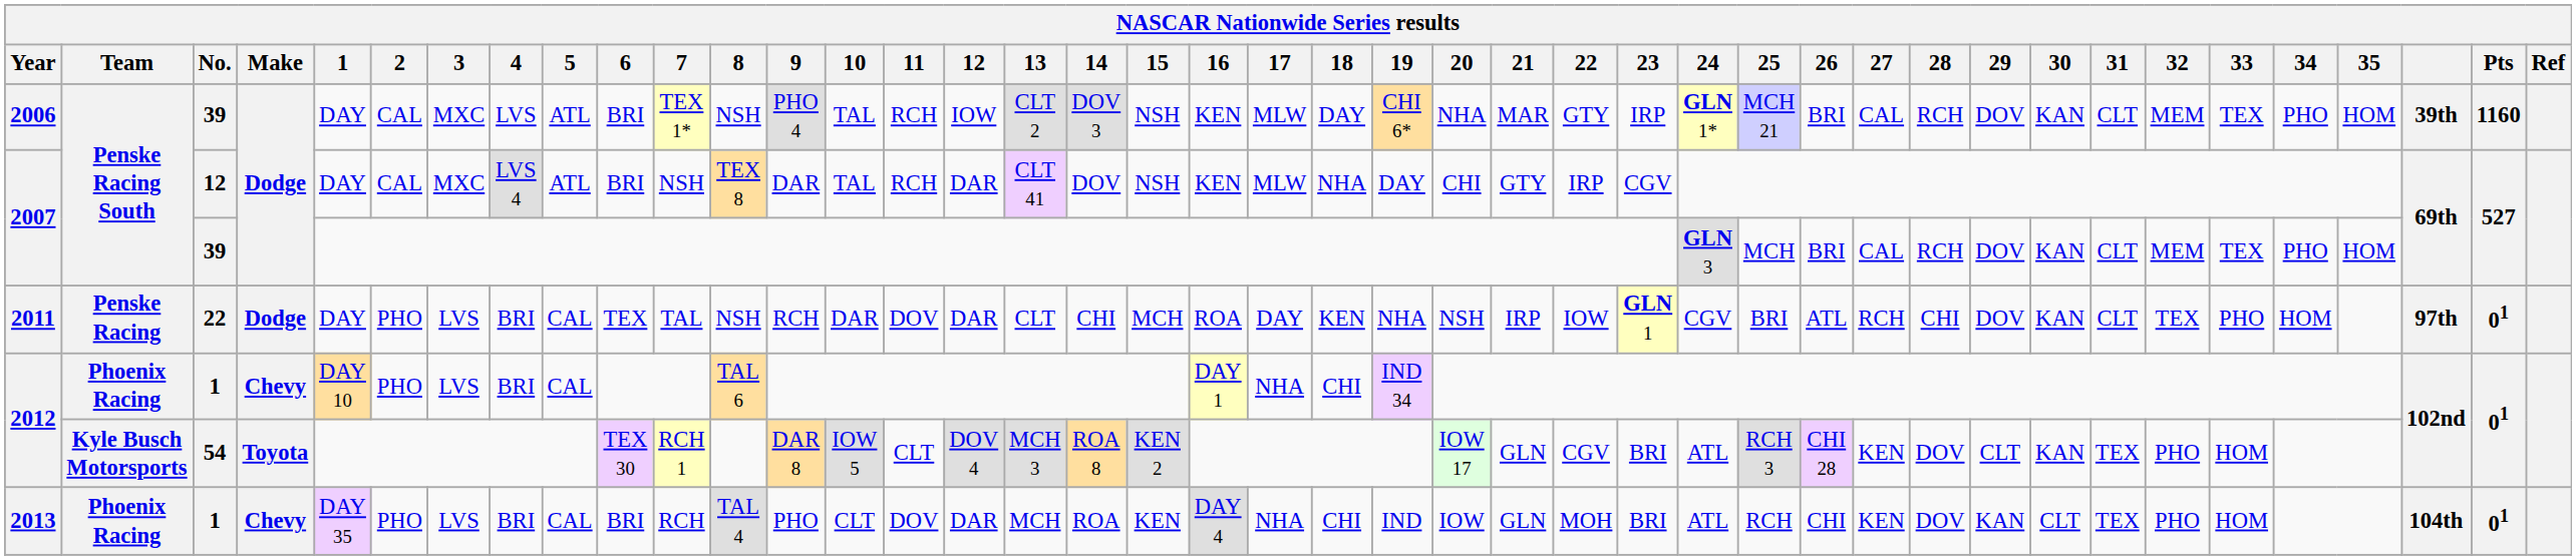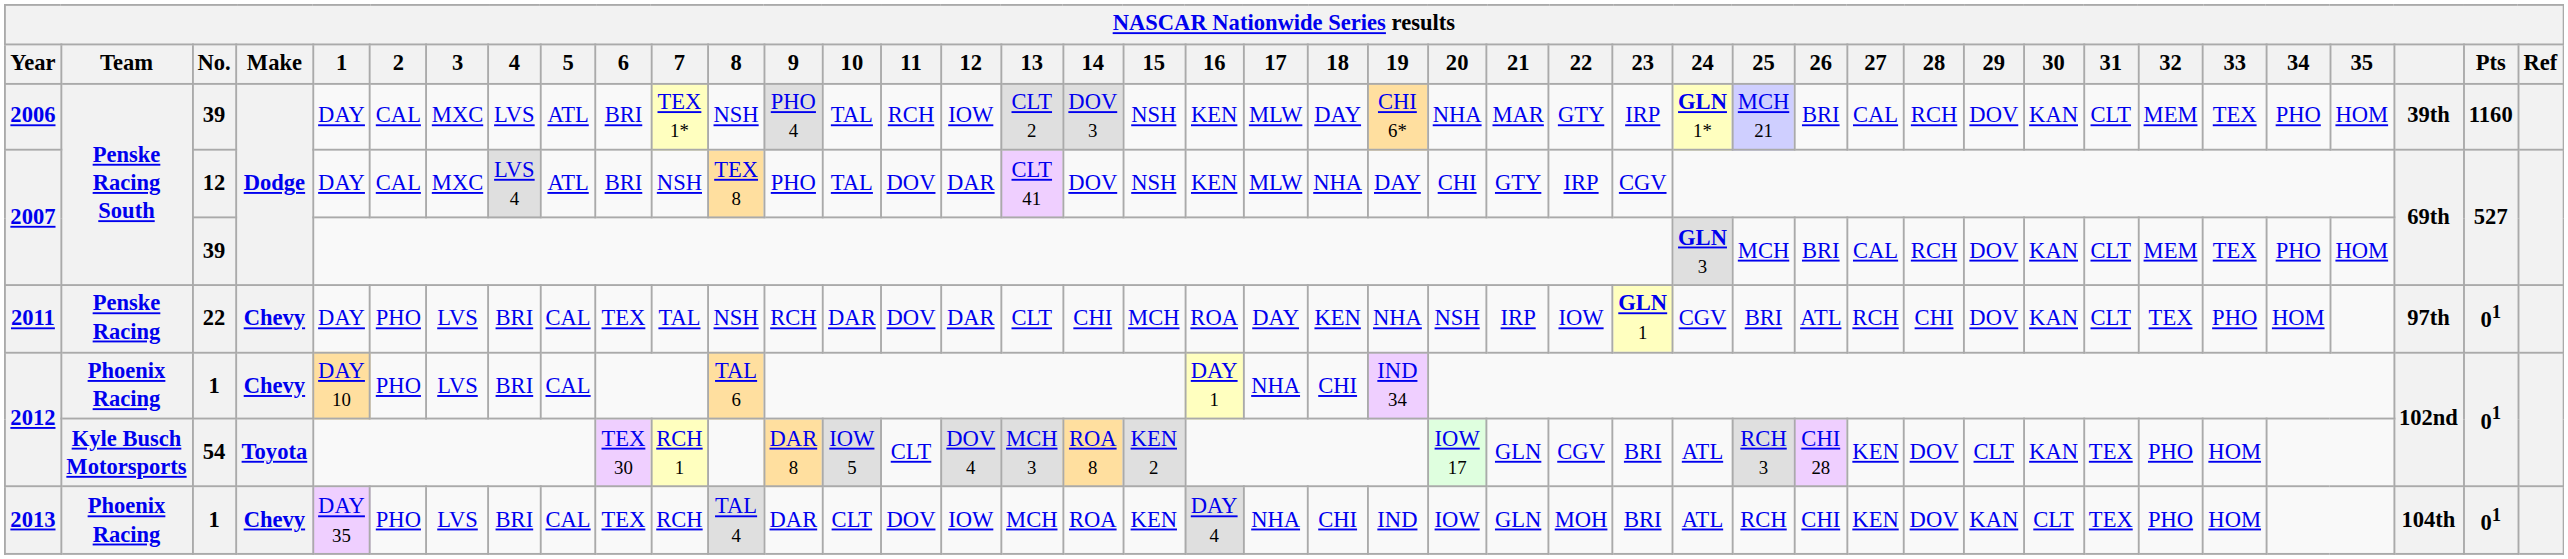 <table class="wikitable" style="text-align:center; font-size:75%">
 <tr>
 <th colspan=42><a href='#'>NASCAR Nationwide Series</a> results</th>
 </tr>
 <tr>
 <th>Year</th>
 <th>Team</th>
 <th>No.</th>
 <th>Make</th>
 <th>1</th>
 <th>2</th>
 <th>3</th>
 <th>4</th>
 <th>5</th>
 <th>6</th>
 <th>7</th>
 <th>8</th>
 <th>9</th>
 <th>10</th>
 <th>11</th>
 <th>12</th>
 <th>13</th>
 <th>14</th>
 <th>15</th>
 <th>16</th>
 <th>17</th>
 <th>18</th>
 <th>19</th>
 <th>20</th>
 <th>21</th>
 <th>22</th>
 <th>23</th>
 <th>24</th>
 <th>25</th>
 <th>26</th>
 <th>27</th>
 <th>28</th>
 <th>29</th>
 <th>30</th>
 <th>31</th>
 <th>32</th>
 <th>33</th>
 <th>34</th>
 <th>35</th>
 <th></th>
 <th>Pts</th>
 <th>Ref</th>
 </tr>
 <tr>
 <th><a href='#'>2006</a></th>
 <th rowspan=3><a href='#'>Penske Racing South</a></th>
 <th>39</th>
 <th rowspan=3><a href='#'>Dodge</a></th>
 <td><a href='#'>DAY</a></td>
 <td><a href='#'>CAL</a></td>
 <td><a href='#'>MXC</a></td>
 <td><a href='#'>LVS</a></td>
 <td><a href='#'>ATL</a></td>
 <td><a href='#'>BRI</a></td>
 <td style="background:#FFFFBF;"><a href='#'>TEX</a><br><small>1*</small></td>
 <td><a href='#'>NSH</a></td>
 <td style="background:#DFDFDF;"><a href='#'>PHO</a><br><small>4</small></td>
 <td><a href='#'>TAL</a></td>
 <td><a href='#'>RCH</a></td>
 <td><a href='#'>IOW</a></td>
 <td style="background:#DFDFDF;"><a href='#'>CLT</a><br><small>2</small></td>
 <td style="background:#DFDFDF;"><a href='#'>DOV</a><br><small>3</small></td>
 <td><a href='#'>NSH</a></td>
 <td><a href='#'>KEN</a></td>
 <td><a href='#'>MLW</a></td>
 <td><a href='#'>DAY</a></td>
 <td style="background:#FFDF9F;"><a href='#'>CHI</a><br><small>6*</small></td>
 <td><a href='#'>NHA</a></td>
 <td><a href='#'>MAR</a></td>
 <td><a href='#'>GTY</a></td>
 <td><a href='#'>IRP</a></td>
 <td style="background:#FFFFBF;"><strong><a href='#'>GLN</a></strong><br><small>1*</small></td>
 <td style="background:#CFCFFF;"><a href='#'>MCH</a><br><small>21</small></td>
 <td><a href='#'>BRI</a></td>
 <td><a href='#'>CAL</a></td>
 <td><a href='#'>RCH</a></td>
 <td><a href='#'>DOV</a></td>
 <td><a href='#'>KAN</a></td>
 <td><a href='#'>CLT</a></td>
 <td><a href='#'>MEM</a></td>
 <td><a href='#'>TEX</a></td>
 <td><a href='#'>PHO</a></td>
 <td><a href='#'>HOM</a></td>
 <th>39th</th>
 <th>1160</th>
 <th></th>
 </tr>
 <tr>
 <th rowspan=2><a href='#'>2007</a></th>
 <th>12</th>
 <td><a href='#'>DAY</a></td>
 <td><a href='#'>CAL</a></td>
 <td><a href='#'>MXC</a></td>
 <td style="background:#DFDFDF;"><a href='#'>LVS</a><br><small>4</small></td>
 <td><a href='#'>ATL</a></td>
 <td><a href='#'>BRI</a></td>
 <td><a href='#'>NSH</a></td>
 <td style="background:#FFDF9F;"><a href='#'>TEX</a><br><small>8</small></td>
-<td><a href='#'>DAR</a></td>
+<td><a href='#'>PHO</a></td>
 <td><a href='#'>TAL</a></td>
-<td><a href='#'>RCH</a></td>
+<td><a href='#'>DOV</a></td>
 <td><a href='#'>DAR</a></td>
 <td style="background:#EFCFFF;"><a href='#'>CLT</a><br><small>41</small></td>
 <td><a href='#'>DOV</a></td>
 <td><a href='#'>NSH</a></td>
 <td><a href='#'>KEN</a></td>
 <td><a href='#'>MLW</a></td>
 <td><a href='#'>NHA</a></td>
 <td><a href='#'>DAY</a></td>
 <td><a href='#'>CHI</a></td>
 <td><a href='#'>GTY</a></td>
 <td><a href='#'>IRP</a></td>
 <td><a href='#'>CGV</a></td>
 <td colspan=12></td>
 <th rowspan=2>69th</th>
 <th rowspan=2>527</th>
 <th rowspan=2></th>
 </tr>
 <tr>
 <th>39</th>
 <td colspan=23></td>
 <td style="background:#DFDFDF;"><strong><a href='#'>GLN</a></strong><br><small>3</small></td>
 <td><a href='#'>MCH</a></td>
 <td><a href='#'>BRI</a></td>
 <td><a href='#'>CAL</a></td>
 <td><a href='#'>RCH</a></td>
 <td><a href='#'>DOV</a></td>
 <td><a href='#'>KAN</a></td>
 <td><a href='#'>CLT</a></td>
 <td><a href='#'>MEM</a></td>
 <td><a href='#'>TEX</a></td>
 <td><a href='#'>PHO</a></td>
 <td><a href='#'>HOM</a></td>
 </tr>
 <tr>
 <th><a href='#'>2011</a></th>
 <th><a href='#'>Penske Racing</a></th>
 <th>22</th>
-<th><a href='#'>Dodge</a></th>
+<th><a href='#'>Chevy</a></th>
 <td><a href='#'>DAY</a></td>
 <td><a href='#'>PHO</a></td>
 <td><a href='#'>LVS</a></td>
 <td><a href='#'>BRI</a></td>
 <td><a href='#'>CAL</a></td>
 <td><a href='#'>TEX</a></td>
 <td><a href='#'>TAL</a></td>
 <td><a href='#'>NSH</a></td>
 <td><a href='#'>RCH</a></td>
 <td><a href='#'>DAR</a></td>
 <td><a href='#'>DOV</a></td>
 <td><a href='#'>DAR</a></td>
 <td><a href='#'>CLT</a></td>
 <td><a href='#'>CHI</a></td>
 <td><a href='#'>MCH</a></td>
 <td><a href='#'>ROA</a></td>
 <td><a href='#'>DAY</a></td>
 <td><a href='#'>KEN</a></td>
 <td><a href='#'>NHA</a></td>
 <td><a href='#'>NSH</a></td>
 <td><a href='#'>IRP</a></td>
 <td><a href='#'>IOW</a></td>
 <td style="background:#FFFFBF;"><strong><a href='#'>GLN</a></strong><br><small>1</small></td>
 <td><a href='#'>CGV</a></td>
 <td><a href='#'>BRI</a></td>
 <td><a href='#'>ATL</a></td>
 <td><a href='#'>RCH</a></td>
 <td><a href='#'>CHI</a></td>
 <td><a href='#'>DOV</a></td>
 <td><a href='#'>KAN</a></td>
 <td><a href='#'>CLT</a></td>
 <td><a href='#'>TEX</a></td>
 <td><a href='#'>PHO</a></td>
 <td><a href='#'>HOM</a></td>
 <td></td>
 <th>97th</th>
 <th>0<sup>1</sup></th>
 <th></th>
 </tr>
 <tr>
 <th rowspan=2><a href='#'>2012</a></th>
 <th><a href='#'>Phoenix Racing</a></th>
 <th>1</th>
 <th><a href='#'>Chevy</a></th>
 <td style="background:#FFDF9F;"><a href='#'>DAY</a><br><small>10</small></td>
 <td><a href='#'>PHO</a></td>
 <td><a href='#'>LVS</a></td>
 <td><a href='#'>BRI</a></td>
 <td><a href='#'>CAL</a></td>
 <td colspan=2></td>
 <td style="background:#FFDF9F;"><a href='#'>TAL</a><br><small>6</small></td>
 <td colspan=7></td>
 <td style="background:#FFFFBF;"><a href='#'>DAY</a><br><small>1</small></td>
 <td><a href='#'>NHA</a></td>
 <td><a href='#'>CHI</a></td>
 <td style="background:#EFCFFF;"><a href='#'>IND</a><br><small>34</small></td>
 <td colspan=16></td>
 <th rowspan=2>102nd</th>
 <th rowspan=2>0<sup>1</sup></th>
 <th rowspan=2></th>
 </tr>
 <tr>
 <th><a href='#'>Kyle Busch Motorsports</a></th>
 <th>54</th>
 <th><a href='#'>Toyota</a></th>
 <td colspan=5></td>
 <td style="background:#EFCFFF;"><a href='#'>TEX</a><br><small>30</small></td>
 <td style="background:#FFFFBF;"><a href='#'>RCH</a><br><small>1</small></td>
 <td></td>
 <td style="background:#FFDF9F;"><a href='#'>DAR</a><br><small>8</small></td>
 <td style="background:#DFDFDF;"><a href='#'>IOW</a><br><small>5</small></td>
 <td><a href='#'>CLT</a></td>
 <td style="background:#DFDFDF;"><a href='#'>DOV</a><br><small>4</small></td>
 <td style="background:#DFDFDF;"><a href='#'>MCH</a><br><small>3</small></td>
 <td style="background:#FFDF9F;"><a href='#'>ROA</a><br><small>8</small></td>
 <td style="background:#DFDFDF;"><a href='#'>KEN</a><br><small>2</small></td>
 <td colspan=4></td>
 <td style="background:#DFFFDF;"><a href='#'>IOW</a><br><small>17</small></td>
 <td><a href='#'>GLN</a></td>
 <td><a href='#'>CGV</a></td>
 <td><a href='#'>BRI</a></td>
 <td><a href='#'>ATL</a></td>
 <td style="background:#DFDFDF;"><a href='#'>RCH</a><br><small>3</small></td>
 <td style="background:#EFCFFF;"><a href='#'>CHI</a><br><small>28</small></td>
 <td><a href='#'>KEN</a></td>
 <td><a href='#'>DOV</a></td>
 <td><a href='#'>CLT</a></td>
 <td><a href='#'>KAN</a></td>
 <td><a href='#'>TEX</a></td>
 <td><a href='#'>PHO</a></td>
 <td><a href='#'>HOM</a></td>
 <td colspan=2></td>
 </tr>
 <tr>
 <th><a href='#'>2013</a></th>
 <th><a href='#'>Phoenix Racing</a></th>
 <th>1</th>
 <th><a href='#'>Chevy</a></th>
 <td style="background:#EFCFFF;"><a href='#'>DAY</a><br><small>35</small></td>
 <td><a href='#'>PHO</a></td>
 <td><a href='#'>LVS</a></td>
 <td><a href='#'>BRI</a></td>
 <td><a href='#'>CAL</a></td>
-<td><a href='#'>BRI</a></td>
+<td><a href='#'>TEX</a></td>
 <td><a href='#'>RCH</a></td>
 <td style="background:#DFDFDF;"><a href='#'>TAL</a><br><small>4</small></td>
-<td><a href='#'>PHO</a></td>
+<td><a href='#'>DAR</a></td>
 <td><a href='#'>CLT</a></td>
 <td><a href='#'>DOV</a></td>
-<td><a href='#'>DAR</a></td>
+<td><a href='#'>IOW</a></td>
 <td><a href='#'>MCH</a></td>
 <td><a href='#'>ROA</a></td>
 <td><a href='#'>KEN</a></td>
 <td style="background:#DFDFDF;"><a href='#'>DAY</a><br><small>4</small></td>
 <td><a href='#'>NHA</a></td>
 <td><a href='#'>CHI</a></td>
 <td><a href='#'>IND</a></td>
 <td><a href='#'>IOW</a></td>
 <td><a href='#'>GLN</a></td>
 <td><a href='#'>MOH</a></td>
 <td><a href='#'>BRI</a></td>
 <td><a href='#'>ATL</a></td>
 <td><a href='#'>RCH</a></td>
 <td><a href='#'>CHI</a></td>
 <td><a href='#'>KEN</a></td>
 <td><a href='#'>DOV</a></td>
 <td><a href='#'>KAN</a></td>
 <td><a href='#'>CLT</a></td>
 <td><a href='#'>TEX</a></td>
 <td><a href='#'>PHO</a></td>
 <td><a href='#'>HOM</a></td>
 <td colspan=2></td>
 <th>104th</th>
 <th>0<sup>1</sup></th>
 <th></th>
 </tr>
 </table>
